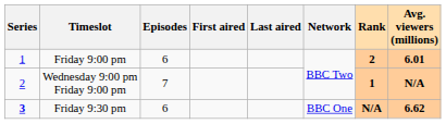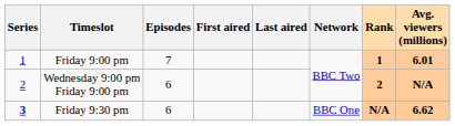 <table class="wikitable">
 <tr>
 <th>Series</th>
 <th>Timeslot</th>
 <th>Episodes</th>
 <th>First aired</th>
 <th>Last aired</th>
 <th>Network</th>
 <th style="background:#ffdead;">Rank</th>
 <th style="background:#ffdead;">Avg. <br> viewers <br> (millions)</th>
 </tr>
 <tr>
 <td style="text-align:center;"><a href='#'>1</a></td>
 <td style="text-align:center;">Friday 9:00 pm</td>
-<td style="text-align:center;">6</td>
+<td style="text-align:center;">7</td>
 <td></td>
 <td></td>
 <td rowspan="2" style="text-align:center;"><a href='#'>BBC Two</a></td>
-<td style="background:#fc9; text-align:center;"><strong>2</strong></td>
+<td style="background:#fc9; text-align:center;"><strong>1</strong></td>
 <td style="background:#fc9; text-align:center;"><strong>6.01</strong></td>
 </tr>
 <tr>
 <td style="text-align:center;"><a href='#'>2</a></td>
 <td style="text-align:center;">Wednesday 9:00 pm <br>Friday 9:00 pm</td>
-<td style="text-align:center;">7</td>
+<td style="text-align:center;">6</td>
 <td></td>
 <td></td>
-<td style="background:#fc9; text-align:center;"><strong>1</strong></td>
+<td style="background:#fc9; text-align:center;"><strong>2</strong></td>
 <td style="background:#fc9; text-align:center;"><strong>N/A</strong></td>
 </tr>
 <tr>
 <td style="text-align:center;"><strong><a href='#'>3</a></strong></td>
 <td style="text-align:center;">Friday 9:30 pm</td>
 <td style="text-align:center;">6</td>
 <td></td>
 <td></td>
 <td style="text-align:center;"><a href='#'>BBC One</a></td>
 <td style="background:#fc9; text-align:center;"><strong>N/A</strong></td>
 <td style="background:#fc9; text-align:center;"><strong>6.62</strong></td>
 </tr>
 </table>
